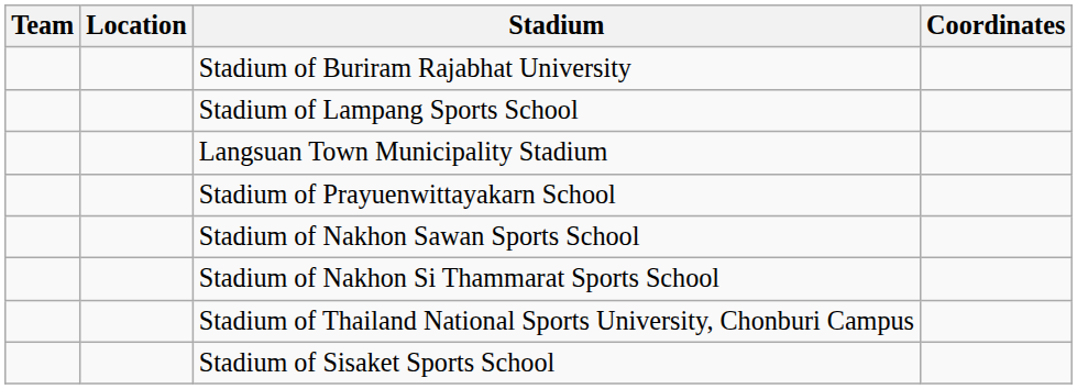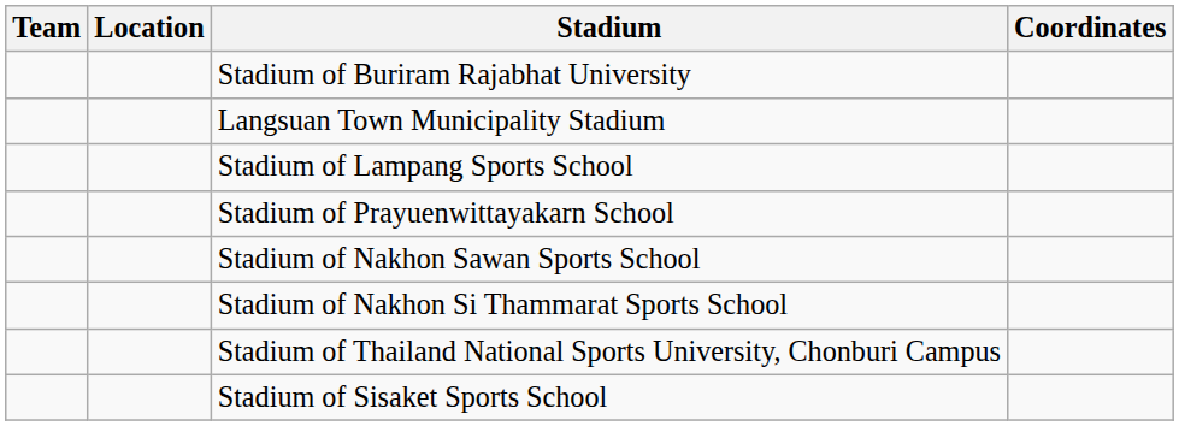 <table class="wikitable sortable">
 <tr>
 <th>Team</th>
 <th>Location</th>
 <th>Stadium</th>
 <th>Coordinates</th>
 </tr>
 <tr>
 <td></td>
 <td></td>
 <td>Stadium of Buriram Rajabhat University</td>
 <td></td>
 </tr>
 <tr>
 <td></td>
 <td></td>
-<td>Stadium of Lampang Sports School</td>
+<td>Langsuan Town Municipality Stadium</td>
 <td></td>
 </tr>
 <tr>
 <td></td>
 <td></td>
-<td>Langsuan Town Municipality Stadium</td>
+<td>Stadium of Lampang Sports School</td>
 <td></td>
 </tr>
 <tr>
 <td></td>
 <td></td>
 <td>Stadium of Prayuenwittayakarn School</td>
 <td></td>
 </tr>
 <tr>
 <td></td>
 <td></td>
 <td>Stadium of Nakhon Sawan Sports School</td>
 <td></td>
 </tr>
 <tr>
 <td></td>
 <td></td>
 <td>Stadium of Nakhon Si Thammarat Sports School</td>
 <td></td>
 </tr>
 <tr>
 <td></td>
 <td></td>
 <td>Stadium of Thailand National Sports University, Chonburi Campus</td>
 <td></td>
 </tr>
 <tr>
 <td></td>
 <td></td>
 <td>Stadium of Sisaket Sports School</td>
 <td></td>
 </tr>
 </table>
